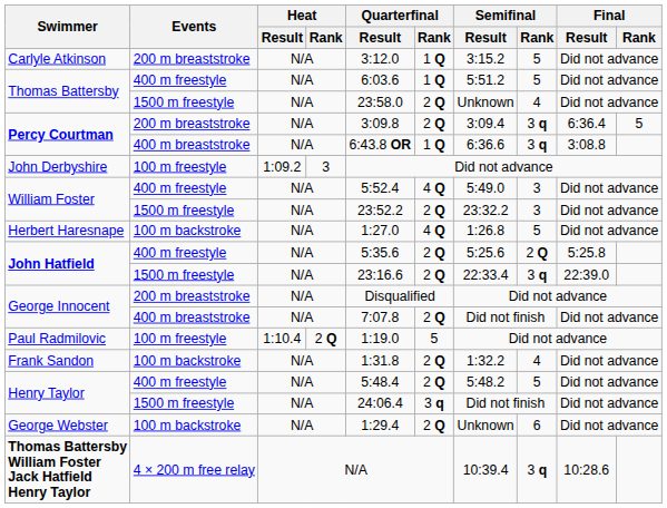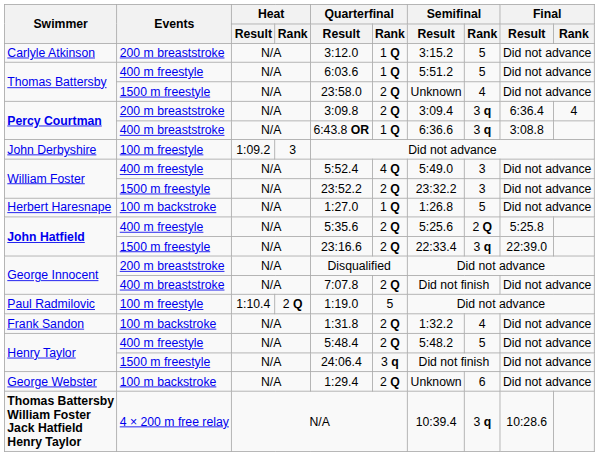 <table class=wikitable style="font-size:90%">
 <tr>
 <th rowspan="2">Swimmer</th>
 <th rowspan="2">Events</th>
 <th colspan="2">Heat</th>
 <th colspan=2>Quarterfinal</th>
 <th colspan=2>Semifinal</th>
 <th colspan="2">Final</th>
 </tr>
 <tr>
 <th>Result</th>
 <th>Rank</th>
 <th>Result</th>
 <th>Rank</th>
 <th>Result</th>
 <th>Rank</th>
 <th>Result</th>
 <th>Rank</th>
 </tr>
 <tr>
 <td><a href='#'>Carlyle Atkinson</a></td>
 <td><a href='#'>200 m breaststroke</a></td>
 <td align=center colspan=2>N/A</td>
 <td align=center>3:12.0</td>
 <td align=center>1 <strong>Q</strong></td>
 <td align=center>3:15.2</td>
 <td align=center>5</td>
 <td align=center colspan=2>Did not advance</td>
 </tr>
 <tr>
 <td rowspan=2><a href='#'>Thomas Battersby</a></td>
 <td><a href='#'>400 m freestyle</a></td>
 <td align=center colspan=2>N/A</td>
 <td align=center>6:03.6</td>
 <td align=center>1 <strong>Q</strong></td>
 <td align=center>5:51.2</td>
 <td align=center>5</td>
 <td align=center colspan=2>Did not advance</td>
 </tr>
 <tr>
 <td><a href='#'>1500 m freestyle</a></td>
 <td align=center colspan=2>N/A</td>
 <td align=center>23:58.0</td>
 <td align=center>2 <strong>Q</strong></td>
 <td align=center>Unknown</td>
 <td align=center>4</td>
 <td align=center colspan=2>Did not advance</td>
 </tr>
 <tr>
 <td rowspan=2><strong><a href='#'>Percy Courtman</a></strong></td>
 <td><a href='#'>200 m breaststroke</a></td>
 <td align=center colspan=2>N/A</td>
 <td align=center>3:09.8</td>
 <td align=center>2 <strong>Q</strong></td>
 <td align=center>3:09.4</td>
 <td align=center>3 <strong>q</strong></td>
 <td align=center>6:36.4</td>
-<td align=center>5</td>
+<td align=center>4</td>
 </tr>
 <tr>
 <td><a href='#'>400 m breaststroke</a></td>
 <td align=center colspan=2>N/A</td>
 <td align=center>6:43.8 <strong>OR</strong></td>
 <td align=center>1 <strong>Q</strong></td>
 <td align=center>6:36.6</td>
 <td align=center>3 <strong>q</strong></td>
 <td align=center>3:08.8</td>
 <td align=center></td>
 </tr>
 <tr>
 <td><a href='#'>John Derbyshire</a></td>
 <td><a href='#'>100 m freestyle</a></td>
 <td align=center>1:09.2</td>
 <td align=center>3</td>
 <td align=center colspan=6>Did not advance</td>
 </tr>
 <tr>
 <td rowspan=2><a href='#'>William Foster</a></td>
 <td><a href='#'>400 m freestyle</a></td>
 <td align=center colspan=2>N/A</td>
 <td align=center>5:52.4</td>
 <td align=center>4 <strong>Q</strong></td>
 <td align=center>5:49.0</td>
 <td align=center>3</td>
 <td align=center colspan=2>Did not advance</td>
 </tr>
 <tr>
 <td><a href='#'>1500 m freestyle</a></td>
 <td align=center colspan=2>N/A</td>
 <td align=center>23:52.2</td>
 <td align=center>2 <strong>Q</strong></td>
 <td align=center>23:32.2</td>
 <td align=center>3</td>
 <td align=center colspan=2>Did not advance</td>
 </tr>
 <tr>
 <td><a href='#'>Herbert Haresnape</a></td>
 <td><a href='#'>100 m backstroke</a></td>
 <td align=center colspan=2>N/A</td>
 <td align=center>1:27.0</td>
-<td align=center>4 <strong>Q</strong></td>
+<td align=center>1 <strong>Q</strong></td>
 <td align=center>1:26.8</td>
 <td align=center>5</td>
 <td align=center colspan=2>Did not advance</td>
 </tr>
 <tr>
 <td rowspan=2><strong><a href='#'>John Hatfield</a></strong></td>
 <td><a href='#'>400 m freestyle</a></td>
 <td align=center colspan=2>N/A</td>
 <td align=center>5:35.6</td>
 <td align=center>2 <strong>Q</strong></td>
 <td align=center>5:25.6</td>
 <td align=center>2 <strong>Q</strong></td>
 <td align=center>5:25.8</td>
 <td align=center></td>
 </tr>
 <tr>
 <td><a href='#'>1500 m freestyle</a></td>
 <td align=center colspan=2>N/A</td>
 <td align=center>23:16.6</td>
 <td align=center>2 <strong>Q</strong></td>
 <td align=center>22:33.4</td>
 <td align=center>3 <strong>q</strong></td>
 <td align=center>22:39.0</td>
 <td align=center></td>
 </tr>
 <tr>
 <td rowspan=2><a href='#'>George Innocent</a></td>
 <td><a href='#'>200 m breaststroke</a></td>
 <td align=center colspan=2>N/A</td>
 <td align=center colspan=2>Disqualified</td>
 <td align=center colspan=4>Did not advance</td>
 </tr>
 <tr>
 <td><a href='#'>400 m breaststroke</a></td>
 <td align=center colspan=2>N/A</td>
 <td align=center>7:07.8</td>
 <td align=center>2 <strong>Q</strong></td>
 <td align=center colspan=2>Did not finish</td>
 <td align=center colspan=2>Did not advance</td>
 </tr>
 <tr>
 <td><a href='#'>Paul Radmilovic</a></td>
 <td><a href='#'>100 m freestyle</a></td>
 <td align=center>1:10.4</td>
 <td align=center>2 <strong>Q</strong></td>
 <td align=center>1:19.0</td>
 <td align=center>5</td>
 <td align=center colspan=4>Did not advance</td>
 </tr>
 <tr>
 <td><a href='#'>Frank Sandon</a></td>
 <td><a href='#'>100 m backstroke</a></td>
 <td align=center colspan=2>N/A</td>
 <td align=center>1:31.8</td>
 <td align=center>2 <strong>Q</strong></td>
 <td align=center>1:32.2</td>
 <td align=center>4</td>
 <td align=center colspan=2>Did not advance</td>
 </tr>
 <tr>
 <td rowspan=2><a href='#'>Henry Taylor</a></td>
 <td><a href='#'>400 m freestyle</a></td>
 <td align=center colspan=2>N/A</td>
 <td align=center>5:48.4</td>
 <td align=center>2 <strong>Q</strong></td>
 <td align=center>5:48.2</td>
 <td align=center>5</td>
 <td align=center colspan=2>Did not advance</td>
 </tr>
 <tr>
 <td><a href='#'>1500 m freestyle</a></td>
 <td align=center colspan=2>N/A</td>
 <td align=center>24:06.4</td>
 <td align=center>3 <strong>q</strong></td>
 <td align=center colspan=2>Did not finish</td>
 <td align=center colspan=2>Did not advance</td>
 </tr>
 <tr>
 <td><a href='#'>George Webster</a></td>
 <td><a href='#'>100 m backstroke</a></td>
 <td align=center colspan=2>N/A</td>
 <td align=center>1:29.4</td>
 <td align=center>2 <strong>Q</strong></td>
 <td align=center>Unknown</td>
 <td align=center>6</td>
 <td align=center colspan=2>Did not advance</td>
 </tr>
 <tr>
 <td><strong>Thomas Battersby <br> William Foster <br> Jack Hatfield <br> Henry Taylor</strong></td>
 <td><a href='#'>4 × 200 m free relay</a></td>
 <td align=center colspan=4>N/A</td>
 <td align=center>10:39.4</td>
 <td align=center>3 <strong>q</strong></td>
 <td align=center>10:28.6</td>
 <td align=center></td>
 </tr>
 </table>
